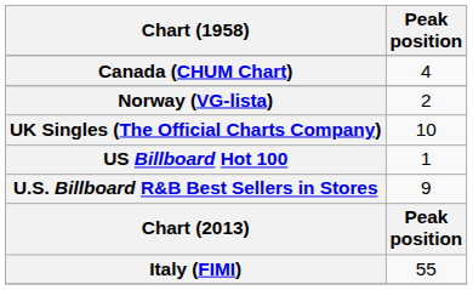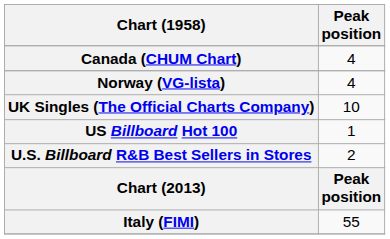 <table class="wikitable sortable plainrowheaders" style="text-align:center;">
 <tr>
 <th>Chart (1958)</th>
 <th>Peak<br>position</th>
 </tr>
 <tr>
 </tr>
 <tr>
 </tr>
 <tr>
 <th scope="row">Canada (<a href='#'>CHUM Chart</a>)</th>
 <td>4</td>
 </tr>
 <tr>
 </tr>
 <tr>
 <th scope="row">Norway (<a href='#'>VG-lista</a>)</th>
-<td>2</td>
+<td>4</td>
 </tr>
 <tr>
 <th scope="row">UK Singles (<a href='#'>The Official Charts Company</a>)</th>
 <td>10</td>
 </tr>
 <tr>
 <th scope="row">US <em><a href='#'>Billboard</a></em> <a href='#'>Hot 100</a></th>
 <td>1</td>
 </tr>
 <tr>
 <th scope="row">U.S. <em>Billboard</em> <a href='#'>R&B Best Sellers in Stores</a></th>
-<td style="text-align:center;">9</td>
+<td style="text-align:center;">2</td>
 </tr>
 <tr>
 <th>Chart (2013)</th>
 <th>Peak<br>position</th>
 </tr>
 <tr>
 <th scope="row">Italy (<a href='#'>FIMI</a>)</th>
 <td>55</td>
 </tr>
 <tr>
 </tr>
 </table>
